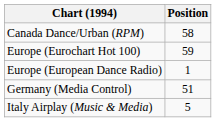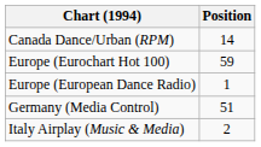 <table class="wikitable sortable">
 <tr>
 <th align="left">Chart (1994)</th>
 <th align="center">Position</th>
 </tr>
 <tr>
 <td>Canada Dance/Urban (<em>RPM</em>)</td>
-<td align="center">58</td>
+<td align="center">14</td>
 </tr>
 <tr>
 <td>Europe (Eurochart Hot 100)</td>
 <td align="center">59</td>
 </tr>
 <tr>
 <td>Europe (European Dance Radio)</td>
 <td align="center">1</td>
 </tr>
 <tr>
 <td>Germany (Media Control)</td>
 <td align="center">51</td>
 </tr>
 <tr>
 <td>Italy Airplay (<em>Music & Media</em>)</td>
-<td align="center">5</td>
+<td align="center">2</td>
 </tr>
 </table>
